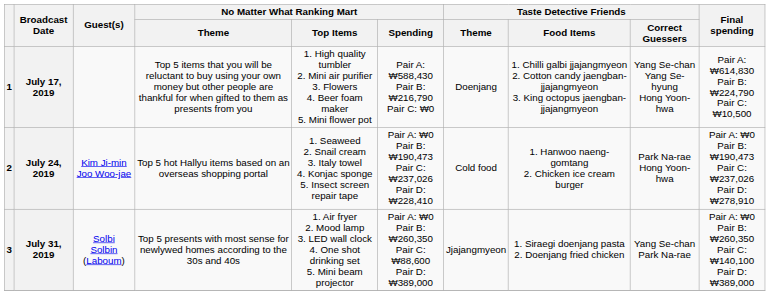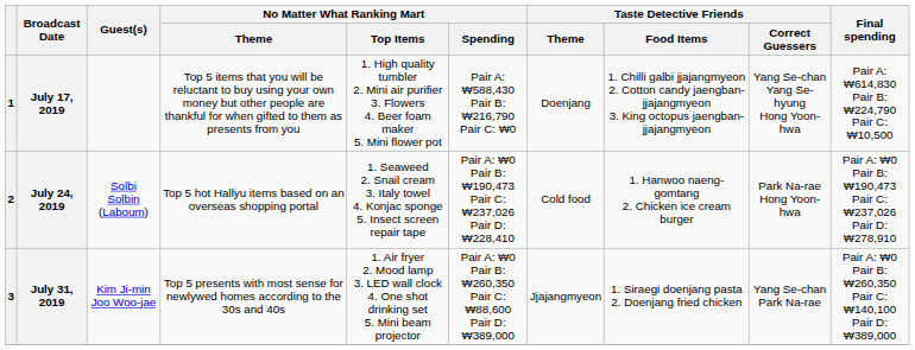 <table Class ="wikitable" style="text-align:center">
 <tr>
 <th rowspan="2"></th>
 <th rowspan="2">Broadcast<br>Date</th>
 <th rowspan="2">Guest(s)</th>
 <th colspan="3">No Matter What Ranking Mart</th>
 <th colspan="3">Taste Detective Friends</th>
 <th rowspan="2">Final spending</th>
 </tr>
 <tr>
 <th width=250>Theme</th>
 <th>Top Items</th>
 <th>Spending</th>
 <th>Theme</th>
 <th>Food Items</th>
 <th>Correct Guessers</th>
 </tr>
 <tr>
 <th>1</th>
 <th>July 17, 2019</th>
 <td></td>
 <td>Top 5 items that you will be reluctant to buy using your own money but other people are thankful for when gifted to them as presents from you</td>
 <td>1. High quality tumbler<br>2. Mini air purifier<br>3. Flowers<br>4. Beer foam maker<br>5. Mini flower pot</td>
 <td>Pair A: ₩588,430<br>Pair B: ₩216,790<br>Pair C: ₩0</td>
 <td>Doenjang</td>
 <td>1. Chilli galbi jjajangmyeon<br>2. Cotton candy jaengban-jjajangmyeon<br>3. King octopus jaengban-jjajangmyeon</td>
 <td>Yang Se-chan<br>Yang Se-hyung<br>Hong Yoon-hwa</td>
 <td>Pair A: ₩614,830<br>Pair B: ₩224,790<br>Pair C: ₩10,500</td>
 </tr>
 <tr>
 <th>2</th>
 <th>July 24, 2019</th>
-<td><a href='#'>Kim Ji-min</a><br><a href='#'>Joo Woo-jae</a></td>
+<td><a href='#'>Solbi</a><br><a href='#'>Solbin</a> (<a href='#'>Laboum</a>)</td>
 <td>Top 5 hot Hallyu items based on an overseas shopping portal</td>
 <td>1. Seaweed<br>2. Snail cream<br>3. Italy towel<br>4. Konjac sponge<br>5. Insect screen repair tape</td>
 <td>Pair A: ₩0<br>Pair B: ₩190,473<br>Pair C: ₩237,026<br>Pair D: ₩228,410</td>
 <td>Cold food</td>
 <td>1. Hanwoo naeng-gomtang<br>2. Chicken ice cream burger</td>
 <td>Park Na-rae<br>Hong Yoon-hwa</td>
 <td>Pair A: ₩0<br>Pair B: ₩190,473<br>Pair C: ₩237,026<br>Pair D: ₩278,910</td>
 </tr>
 <tr>
 <th>3</th>
 <th>July 31, 2019</th>
-<td><a href='#'>Solbi</a><br><a href='#'>Solbin</a> (<a href='#'>Laboum</a>)</td>
+<td><a href='#'>Kim Ji-min</a><br><a href='#'>Joo Woo-jae</a></td>
 <td>Top 5 presents with most sense for newlywed homes according to the 30s and 40s</td>
 <td>1. Air fryer<br>2. Mood lamp<br>3. LED wall clock<br>4. One shot drinking set<br>5. Mini beam projector</td>
 <td>Pair A: ₩0<br>Pair B: ₩260,350<br>Pair C: ₩88,600<br>Pair D: ₩389,000</td>
 <td>Jjajangmyeon</td>
 <td>1. Siraegi doenjang pasta<br>2. Doenjang fried chicken</td>
 <td>Yang Se-chan<br>Park Na-rae</td>
 <td>Pair A: ₩0<br>Pair B: ₩260,350<br>Pair C: ₩140,100<br>Pair D: ₩389,000</td>
 </tr>
 <tr>
 </tr>
 </table>
